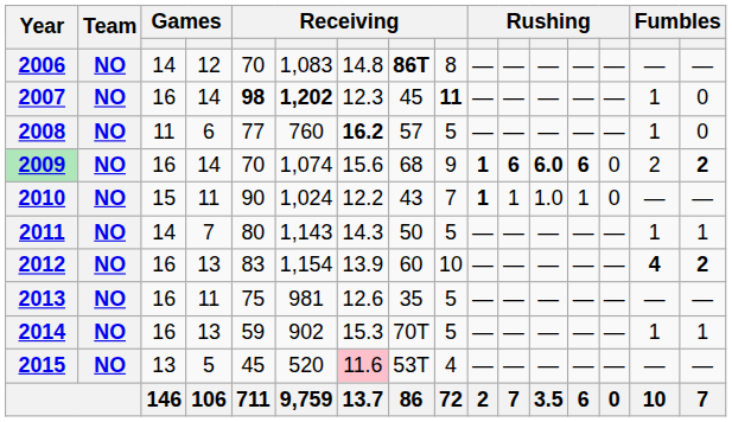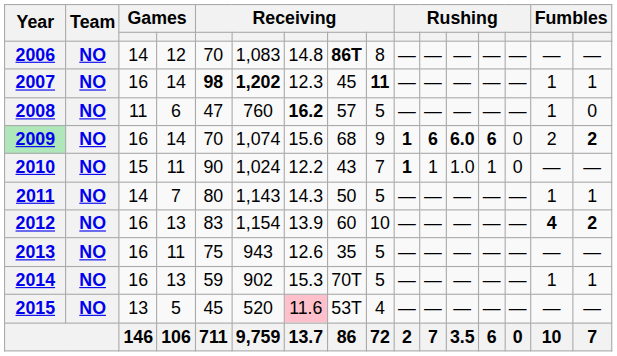 <table class=wikitable style="text-align:center;">
 <tr>
 <th rowspan="2">Year</th>
 <th rowspan="2">Team</th>
 <th colspan="2">Games</th>
 <th colspan="5">Receiving</th>
 <th colspan="5">Rushing</th>
 <th colspan="2">Fumbles</th>
 </tr>
 <tr>
 <th></th>
 <th></th>
 <th></th>
 <th></th>
 <th></th>
 <th></th>
 <th></th>
 <th></th>
 <th></th>
 <th></th>
 <th></th>
 <th></th>
 <th></th>
 <th></th>
 </tr>
 <tr>
 <th><a href='#'>2006</a></th>
 <th><a href='#'>NO</a></th>
 <td>14</td>
 <td>12</td>
 <td>70</td>
 <td>1,083</td>
 <td>14.8</td>
 <td><strong>86T</strong></td>
 <td>8</td>
 <td>—</td>
 <td>—</td>
 <td>—</td>
 <td>—</td>
 <td>—</td>
 <td>—</td>
 <td>—</td>
 </tr>
 <tr>
 <th><a href='#'>2007</a></th>
 <th><a href='#'>NO</a></th>
 <td>16</td>
 <td>14</td>
 <td><strong>98</strong></td>
 <td><strong>1,202</strong></td>
 <td>12.3</td>
 <td>45</td>
 <td><strong>11</strong></td>
 <td>—</td>
 <td>—</td>
 <td>—</td>
 <td>—</td>
 <td>—</td>
 <td>1</td>
-<td>0</td>
+<td>1</td>
 </tr>
 <tr>
 <th><a href='#'>2008</a></th>
 <th><a href='#'>NO</a></th>
 <td>11</td>
 <td>6</td>
-<td>77</td>
+<td>47</td>
 <td>760</td>
 <td><strong>16.2</strong></td>
 <td>57</td>
 <td>5</td>
 <td>—</td>
 <td>—</td>
 <td>—</td>
 <td>—</td>
 <td>—</td>
 <td>1</td>
 <td>0</td>
 </tr>
 <tr>
 <th style="background:#afe6ba; width:3em;"><a href='#'>2009</a></th>
 <th><a href='#'>NO</a></th>
 <td>16</td>
 <td>14</td>
 <td>70</td>
 <td>1,074</td>
 <td>15.6</td>
 <td>68</td>
 <td>9</td>
 <td><strong>1</strong></td>
 <td><strong>6</strong></td>
 <td><strong>6.0</strong></td>
 <td><strong>6</strong></td>
 <td>0</td>
 <td>2</td>
 <td><strong>2</strong></td>
 </tr>
 <tr>
 <th><a href='#'>2010</a></th>
 <th><a href='#'>NO</a></th>
 <td>15</td>
 <td>11</td>
 <td>90</td>
 <td>1,024</td>
 <td>12.2</td>
 <td>43</td>
 <td>7</td>
 <td><strong>1</strong></td>
 <td>1</td>
 <td>1.0</td>
 <td>1</td>
 <td>0</td>
 <td>—</td>
 <td>—</td>
 </tr>
 <tr>
 <th><a href='#'>2011</a></th>
 <th><a href='#'>NO</a></th>
 <td>14</td>
 <td>7</td>
 <td>80</td>
 <td>1,143</td>
 <td>14.3</td>
 <td>50</td>
 <td>5</td>
 <td>—</td>
 <td>—</td>
 <td>—</td>
 <td>—</td>
 <td>—</td>
 <td>1</td>
 <td>1</td>
 </tr>
 <tr>
 <th><a href='#'>2012</a></th>
 <th><a href='#'>NO</a></th>
 <td>16</td>
 <td>13</td>
 <td>83</td>
 <td>1,154</td>
 <td>13.9</td>
 <td>60</td>
 <td>10</td>
 <td>—</td>
 <td>—</td>
 <td>—</td>
 <td>—</td>
 <td>—</td>
 <td><strong>4</strong></td>
 <td><strong>2</strong></td>
 </tr>
 <tr>
 <th><a href='#'>2013</a></th>
 <th><a href='#'>NO</a></th>
 <td>16</td>
 <td>11</td>
 <td>75</td>
-<td>981</td>
+<td>943</td>
 <td>12.6</td>
 <td>35</td>
 <td>5</td>
 <td>—</td>
 <td>—</td>
 <td>—</td>
 <td>—</td>
 <td>—</td>
 <td>—</td>
 <td>—</td>
 </tr>
 <tr>
 <th><a href='#'>2014</a></th>
 <th><a href='#'>NO</a></th>
 <td>16</td>
 <td>13</td>
 <td>59</td>
 <td>902</td>
 <td>15.3</td>
 <td>70T</td>
 <td>5</td>
 <td>—</td>
 <td>—</td>
 <td>—</td>
 <td>—</td>
 <td>—</td>
 <td>1</td>
 <td>1</td>
 </tr>
 <tr>
 <th><a href='#'>2015</a></th>
 <th><a href='#'>NO</a></th>
 <td>13</td>
 <td>5</td>
 <td>45</td>
 <td>520</td>
 <td style="background: pink;">11.6</td>
 <td>53T</td>
 <td>4</td>
 <td>—</td>
 <td>—</td>
 <td>—</td>
 <td>—</td>
 <td>—</td>
 <td>—</td>
 <td>—</td>
 </tr>
 <tr>
 <th colspan="2"></th>
 <th>146</th>
 <th>106</th>
 <th>711</th>
 <th>9,759</th>
 <th>13.7</th>
 <th>86</th>
 <th>72</th>
 <th>2</th>
 <th>7</th>
 <th>3.5</th>
 <th>6</th>
 <th>0</th>
 <th>10</th>
 <th>7</th>
 </tr>
 </table>
